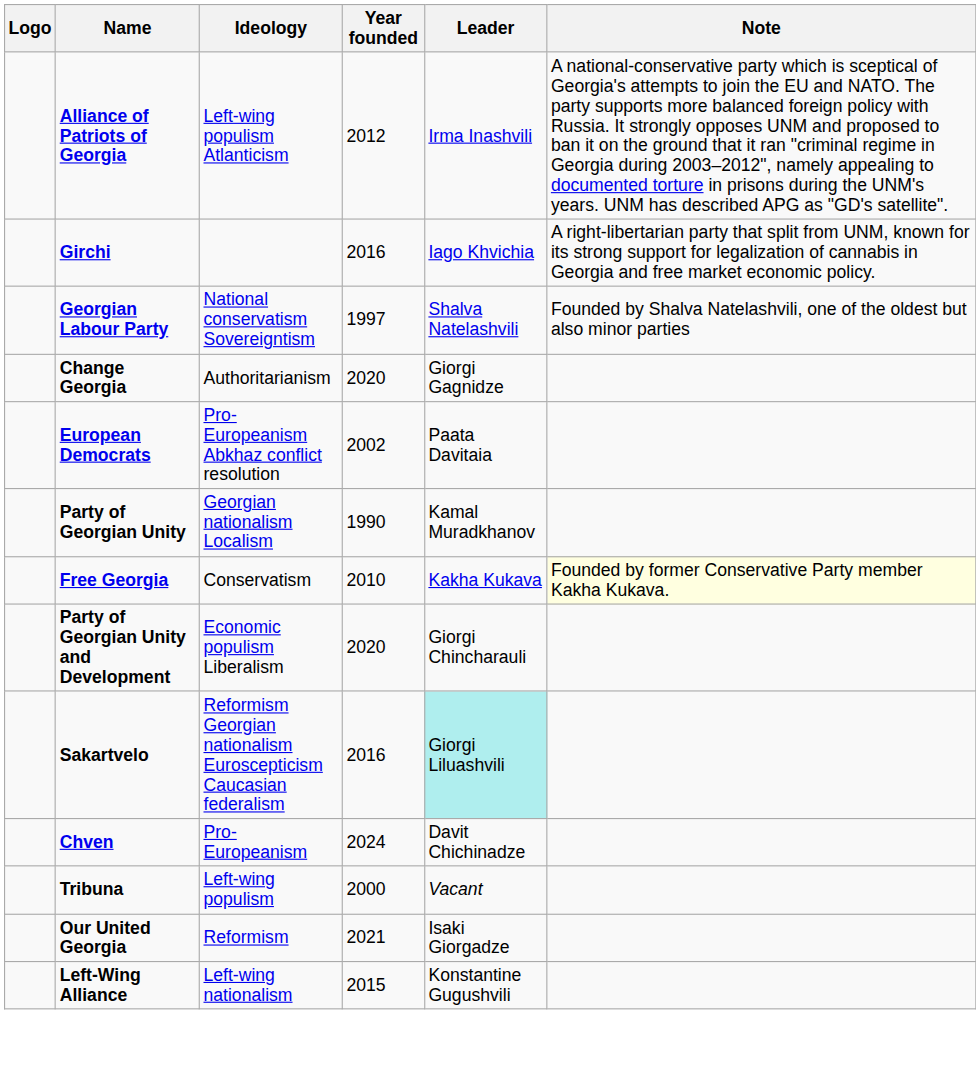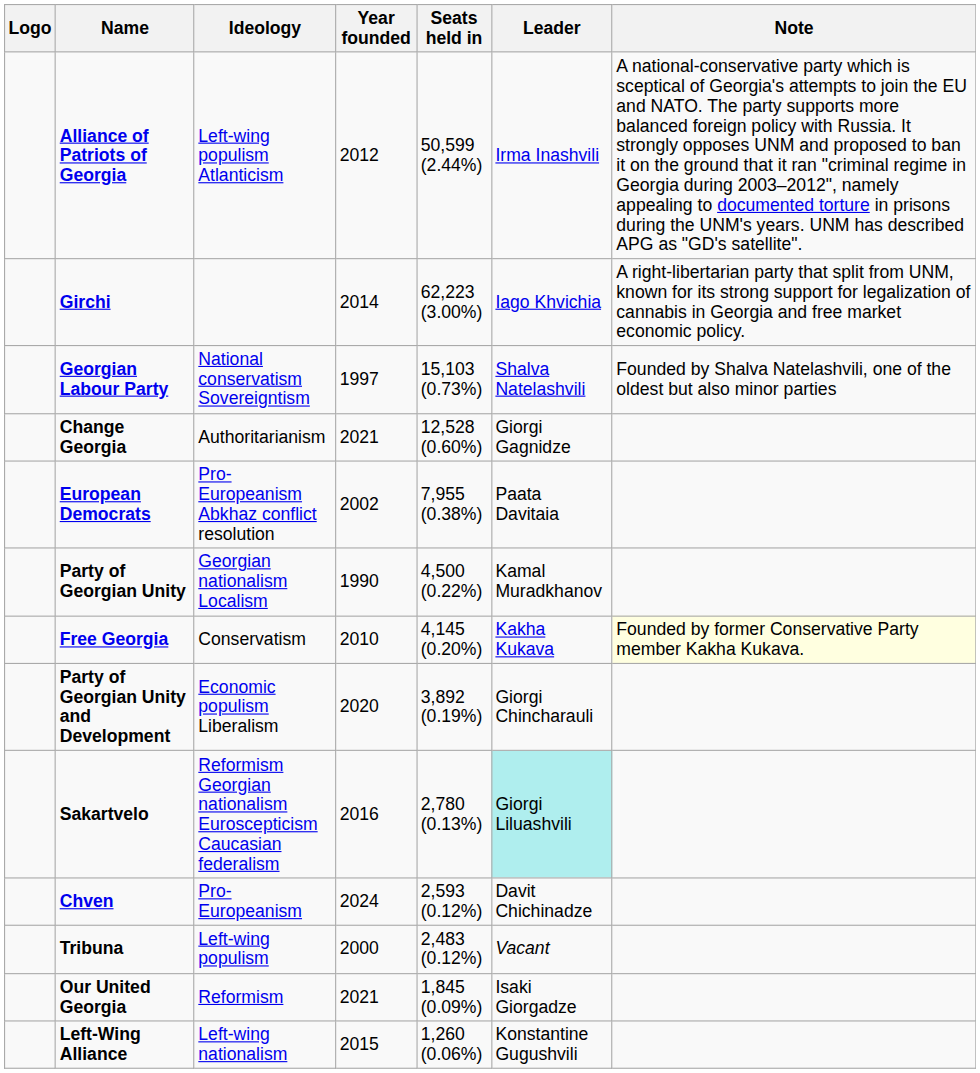 <table class="wikitable" style="margin:1em auto;">
 <tr>
 <th>Logo</th>
 <th>Name</th>
 <th>Ideology</th>
 <th>Year founded</th>
+<th>Seats held in</th>
 <th>Leader</th>
 <th>Note</th>
 </tr>
 <tr>
 <td></td>
 <td><strong><a href='#'>Alliance of Patriots of Georgia</a></strong></td>
 <td><a href='#'>Left-wing populism</a><br><a href='#'>Atlanticism</a></td>
 <td>2012</td>
+<td>50,599 (2.44%)</td>
 <td><a href='#'>Irma Inashvili</a></td>
 <td>A national-conservative party which is sceptical of Georgia's attempts to join the EU and NATO. The party supports more balanced foreign policy with Russia. It strongly opposes UNM and proposed to ban it on the ground that it ran "criminal regime in Georgia during 2003–2012", namely appealing to <a href='#'>documented torture</a> in prisons during the UNM's years. UNM has described APG as "GD's satellite".</td>
 </tr>
 <tr>
 <td></td>
 <td><strong><a href='#'>Girchi</a></strong></td>
 <td></td>
-<td>2016</td>
+<td>2014</td>
+<td>62,223 (3.00%)</td>
 <td><a href='#'>Iago Khvichia</a></td>
 <td>A right-libertarian party that split from UNM, known for its strong support for legalization of cannabis in Georgia and free market economic policy.</td>
 </tr>
 <tr>
 <td></td>
 <td><strong><a href='#'>Georgian Labour Party</a></strong></td>
 <td><a href='#'>National conservatism</a><br><a href='#'>Sovereigntism</a></td>
 <td>1997</td>
+<td>15,103 (0.73%)</td>
 <td><a href='#'>Shalva Natelashvili</a></td>
 <td>Founded by Shalva Natelashvili, one of the oldest but also minor parties</td>
 </tr>
 <tr>
 <td></td>
 <td><strong>Change Georgia</strong></td>
 <td>Authoritarianism</td>
-<td>2020</td>
+<td>2021</td>
+<td>12,528 (0.60%)</td>
 <td>Giorgi Gagnidze</td>
 <td></td>
 </tr>
 <tr>
 <td></td>
 <td><strong><a href='#'>European Democrats</a></strong></td>
 <td><a href='#'>Pro-Europeanism</a><br><a href='#'>Abkhaz conflict</a> resolution</td>
 <td>2002</td>
+<td>7,955 (0.38%)</td>
 <td>Paata Davitaia</td>
 <td></td>
 </tr>
 <tr>
 <td></td>
 <td><strong>Party of Georgian Unity</strong></td>
 <td><a href='#'>Georgian nationalism</a><br><a href='#'>Localism</a></td>
 <td>1990</td>
+<td>4,500 (0.22%)</td>
 <td>Kamal Muradkhanov</td>
 <td></td>
 </tr>
 <tr>
 <td></td>
 <td><strong><a href='#'>Free Georgia</a></strong></td>
 <td>Conservatism</td>
 <td>2010</td>
+<td>4,145 (0.20%)</td>
 <td><a href='#'>Kakha Kukava</a></td>
 <td style="background: lightyellow;">Founded by former Conservative Party member Kakha Kukava.</td>
 </tr>
 <tr>
 <td></td>
 <td><strong>Party of Georgian Unity and Development</strong></td>
 <td><a href='#'>Economic populism</a><br>Liberalism</td>
 <td>2020</td>
+<td>3,892 (0.19%)</td>
 <td>Giorgi Chincharauli</td>
 <td></td>
 </tr>
 <tr>
 <td></td>
 <td><strong>Sakartvelo</strong></td>
 <td><a href='#'>Reformism</a><br><a href='#'>Georgian nationalism</a><br><a href='#'>Euroscepticism</a><br><a href='#'>Caucasian federalism</a></td>
 <td>2016</td>
+<td>2,780 (0.13%)</td>
 <td style="background: paleturquoise;">Giorgi Liluashvili</td>
 <td></td>
 </tr>
 <tr>
 <td></td>
 <td><strong><a href='#'>Chven</a></strong></td>
 <td><a href='#'>Pro-Europeanism</a></td>
 <td>2024</td>
+<td>2,593 (0.12%)</td>
 <td>Davit Chichinadze</td>
 <td></td>
 </tr>
 <tr>
 <td></td>
 <td><strong>Tribuna</strong></td>
 <td><a href='#'>Left-wing populism</a></td>
 <td>2000</td>
+<td>2,483 (0.12%)</td>
 <td><em>Vacant</em></td>
 <td></td>
 </tr>
 <tr>
 <td></td>
 <td><strong>Our United Georgia</strong></td>
 <td><a href='#'>Reformism</a></td>
 <td>2021</td>
+<td>1,845 (0.09%)</td>
 <td>Isaki Giorgadze</td>
 <td></td>
 </tr>
 <tr>
 <td></td>
 <td><strong>Left-Wing Alliance</strong></td>
 <td><a href='#'>Left-wing nationalism</a></td>
 <td>2015</td>
+<td>1,260 (0.06%)</td>
 <td>Konstantine Gugushvili</td>
 <td></td>
 </tr>
 </table>
